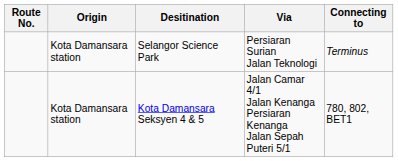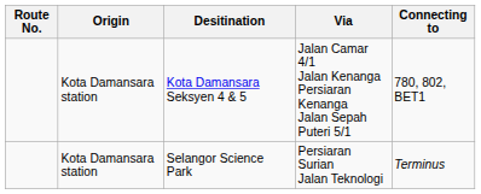 <table class="wikitable">
 <tr>
 <th>Route No.</th>
 <th>Origin</th>
 <th>Desitination</th>
 <th>Via</th>
 <th>Connecting to</th>
 </tr>
 <tr>
 <td></td>
 <td> Kota Damansara station</td>
+<td><a href='#'>Kota Damansara</a> Seksyen 4 & 5</td>
+<td>Jalan Camar 4/1 <br> Jalan Kenanga <br> Persiaran Kenanga <br> Jalan Sepah Puteri 5/1</td>
+<td>780, 802, BET1</td>
+</tr>
+<tr>
+<td></td>
+<td> Kota Damansara station</td>
 <td>Selangor Science Park</td>
 <td>Persiaran Surian <br> Jalan Teknologi</td>
 <td><em>Terminus</em></td>
 </tr>
-<tr>
-<td></td>
-<td> Kota Damansara station</td>
-<td><a href='#'>Kota Damansara</a> Seksyen 4 & 5</td>
-<td>Jalan Camar 4/1 <br> Jalan Kenanga <br> Persiaran Kenanga <br> Jalan Sepah Puteri 5/1</td>
-<td>780, 802, BET1</td>
-</tr>
 </table>
